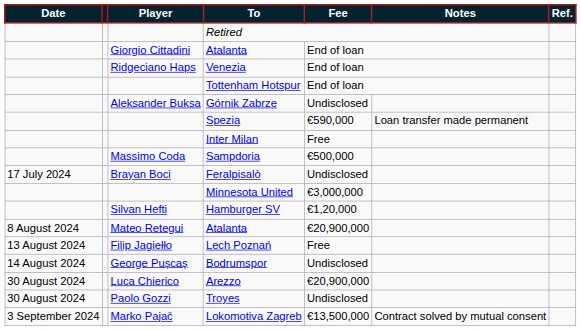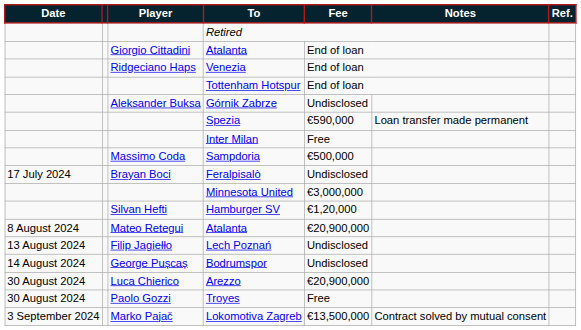 <table class="wikitable plainrowheaders">
 <tr>
 <th style="background:#05232F;color:white;border:2px solid #AE1919">Date</th>
 <th style="background:#05232F;color:white;border:2px solid #AE1919"></th>
 <th style="background:#05232F;color:white;border:2px solid #AE1919">Player</th>
 <th style="background:#05232F;color:white;border:2px solid #AE1919">To</th>
 <th style="background:#05232F;color:white;border:2px solid #AE1919">Fee</th>
 <th style="background:#05232F;color:white;border:2px solid #AE1919">Notes</th>
 <th style="background:#05232F;color:white;border:2px solid #AE1919">Ref.</th>
 </tr>
 <tr>
 <td></td>
 <td align="center"></td>
 <td> </td>
 <td colspan="3"><em>Retired</em></td>
 <td></td>
 </tr>
 <tr>
 <td></td>
 <td align="center"></td>
 <td> <a href='#'>Giorgio Cittadini</a></td>
 <td> <a href='#'>Atalanta</a></td>
 <td colspan="2">End of loan</td>
 <td></td>
 </tr>
 <tr>
 <td></td>
 <td align="center"></td>
 <td> <a href='#'>Ridgeciano Haps</a></td>
 <td> <a href='#'>Venezia</a></td>
 <td colspan="2">End of loan</td>
 <td></td>
 </tr>
 <tr>
 <td></td>
 <td align="center"></td>
 <td> </td>
 <td> <a href='#'>Tottenham Hotspur</a></td>
 <td colspan="2">End of loan</td>
 <td></td>
 </tr>
 <tr>
 <td></td>
 <td align="center"></td>
 <td> <a href='#'>Aleksander Buksa</a></td>
 <td> <a href='#'>Górnik Zabrze</a></td>
 <td>Undisclosed</td>
 <td></td>
 <td></td>
 </tr>
 <tr>
 <td></td>
 <td align="center"></td>
 <td></td>
 <td> <a href='#'>Spezia</a></td>
 <td>€590,000</td>
 <td>Loan transfer made permanent</td>
 <td></td>
 </tr>
 <tr>
 <td></td>
 <td align="center"></td>
 <td> </td>
 <td> <a href='#'>Inter Milan</a></td>
 <td>Free</td>
 <td></td>
 <td></td>
 </tr>
 <tr>
 <td></td>
 <td align="center"></td>
 <td> <a href='#'>Massimo Coda</a></td>
 <td> <a href='#'>Sampdoria</a></td>
 <td>€500,000</td>
 <td></td>
 <td></td>
 </tr>
 <tr>
 <td>17 July 2024</td>
 <td align="center"></td>
 <td> <a href='#'>Brayan Boci</a></td>
 <td> <a href='#'>Feralpisalò</a></td>
 <td>Undisclosed</td>
 <td></td>
 <td></td>
 </tr>
 <tr>
 <td></td>
 <td align="center"></td>
 <td> </td>
 <td> <a href='#'>Minnesota United</a></td>
 <td>€3,000,000</td>
 <td></td>
 <td></td>
 </tr>
 <tr>
 <td></td>
 <td align="center"></td>
 <td> <a href='#'>Silvan Hefti</a></td>
 <td> <a href='#'>Hamburger SV</a></td>
 <td>€1,20,000</td>
 <td></td>
 <td></td>
 </tr>
 <tr>
 <td>8 August 2024</td>
 <td align="center"></td>
 <td> <a href='#'>Mateo Retegui</a></td>
 <td> <a href='#'>Atalanta</a></td>
 <td>€20,900,000</td>
 <td></td>
 <td></td>
 </tr>
 <tr>
 <td>13 August 2024</td>
 <td align="center"></td>
 <td> <a href='#'>Filip Jagiełło</a></td>
 <td> <a href='#'>Lech Poznań</a></td>
-<td>Free</td>
+<td>Undisclosed</td>
 <td></td>
 <td></td>
 </tr>
 <tr>
 <td>14 August 2024</td>
 <td align="center"></td>
 <td> <a href='#'>George Pușcaș</a></td>
 <td> <a href='#'>Bodrumspor</a></td>
 <td>Undisclosed</td>
 <td></td>
 <td></td>
 </tr>
 <tr>
 <td>30 August 2024</td>
 <td></td>
 <td> <a href='#'>Luca Chierico</a></td>
 <td> <a href='#'>Arezzo</a></td>
 <td>€20,900,000</td>
 <td></td>
 <td></td>
 </tr>
 <tr>
 <td>30 August 2024</td>
 <td align="center"></td>
 <td> <a href='#'>Paolo Gozzi</a></td>
 <td> <a href='#'>Troyes</a></td>
-<td>Undisclosed</td>
+<td>Free</td>
 <td></td>
 <td></td>
 </tr>
 <tr>
 <td>3 September 2024</td>
 <td align="center"></td>
 <td> <a href='#'>Marko Pajač</a></td>
 <td> <a href='#'>Lokomotiva Zagreb</a></td>
 <td>€13,500,000</td>
 <td>Contract solved by mutual consent</td>
 <td></td>
 </tr>
 </table>
